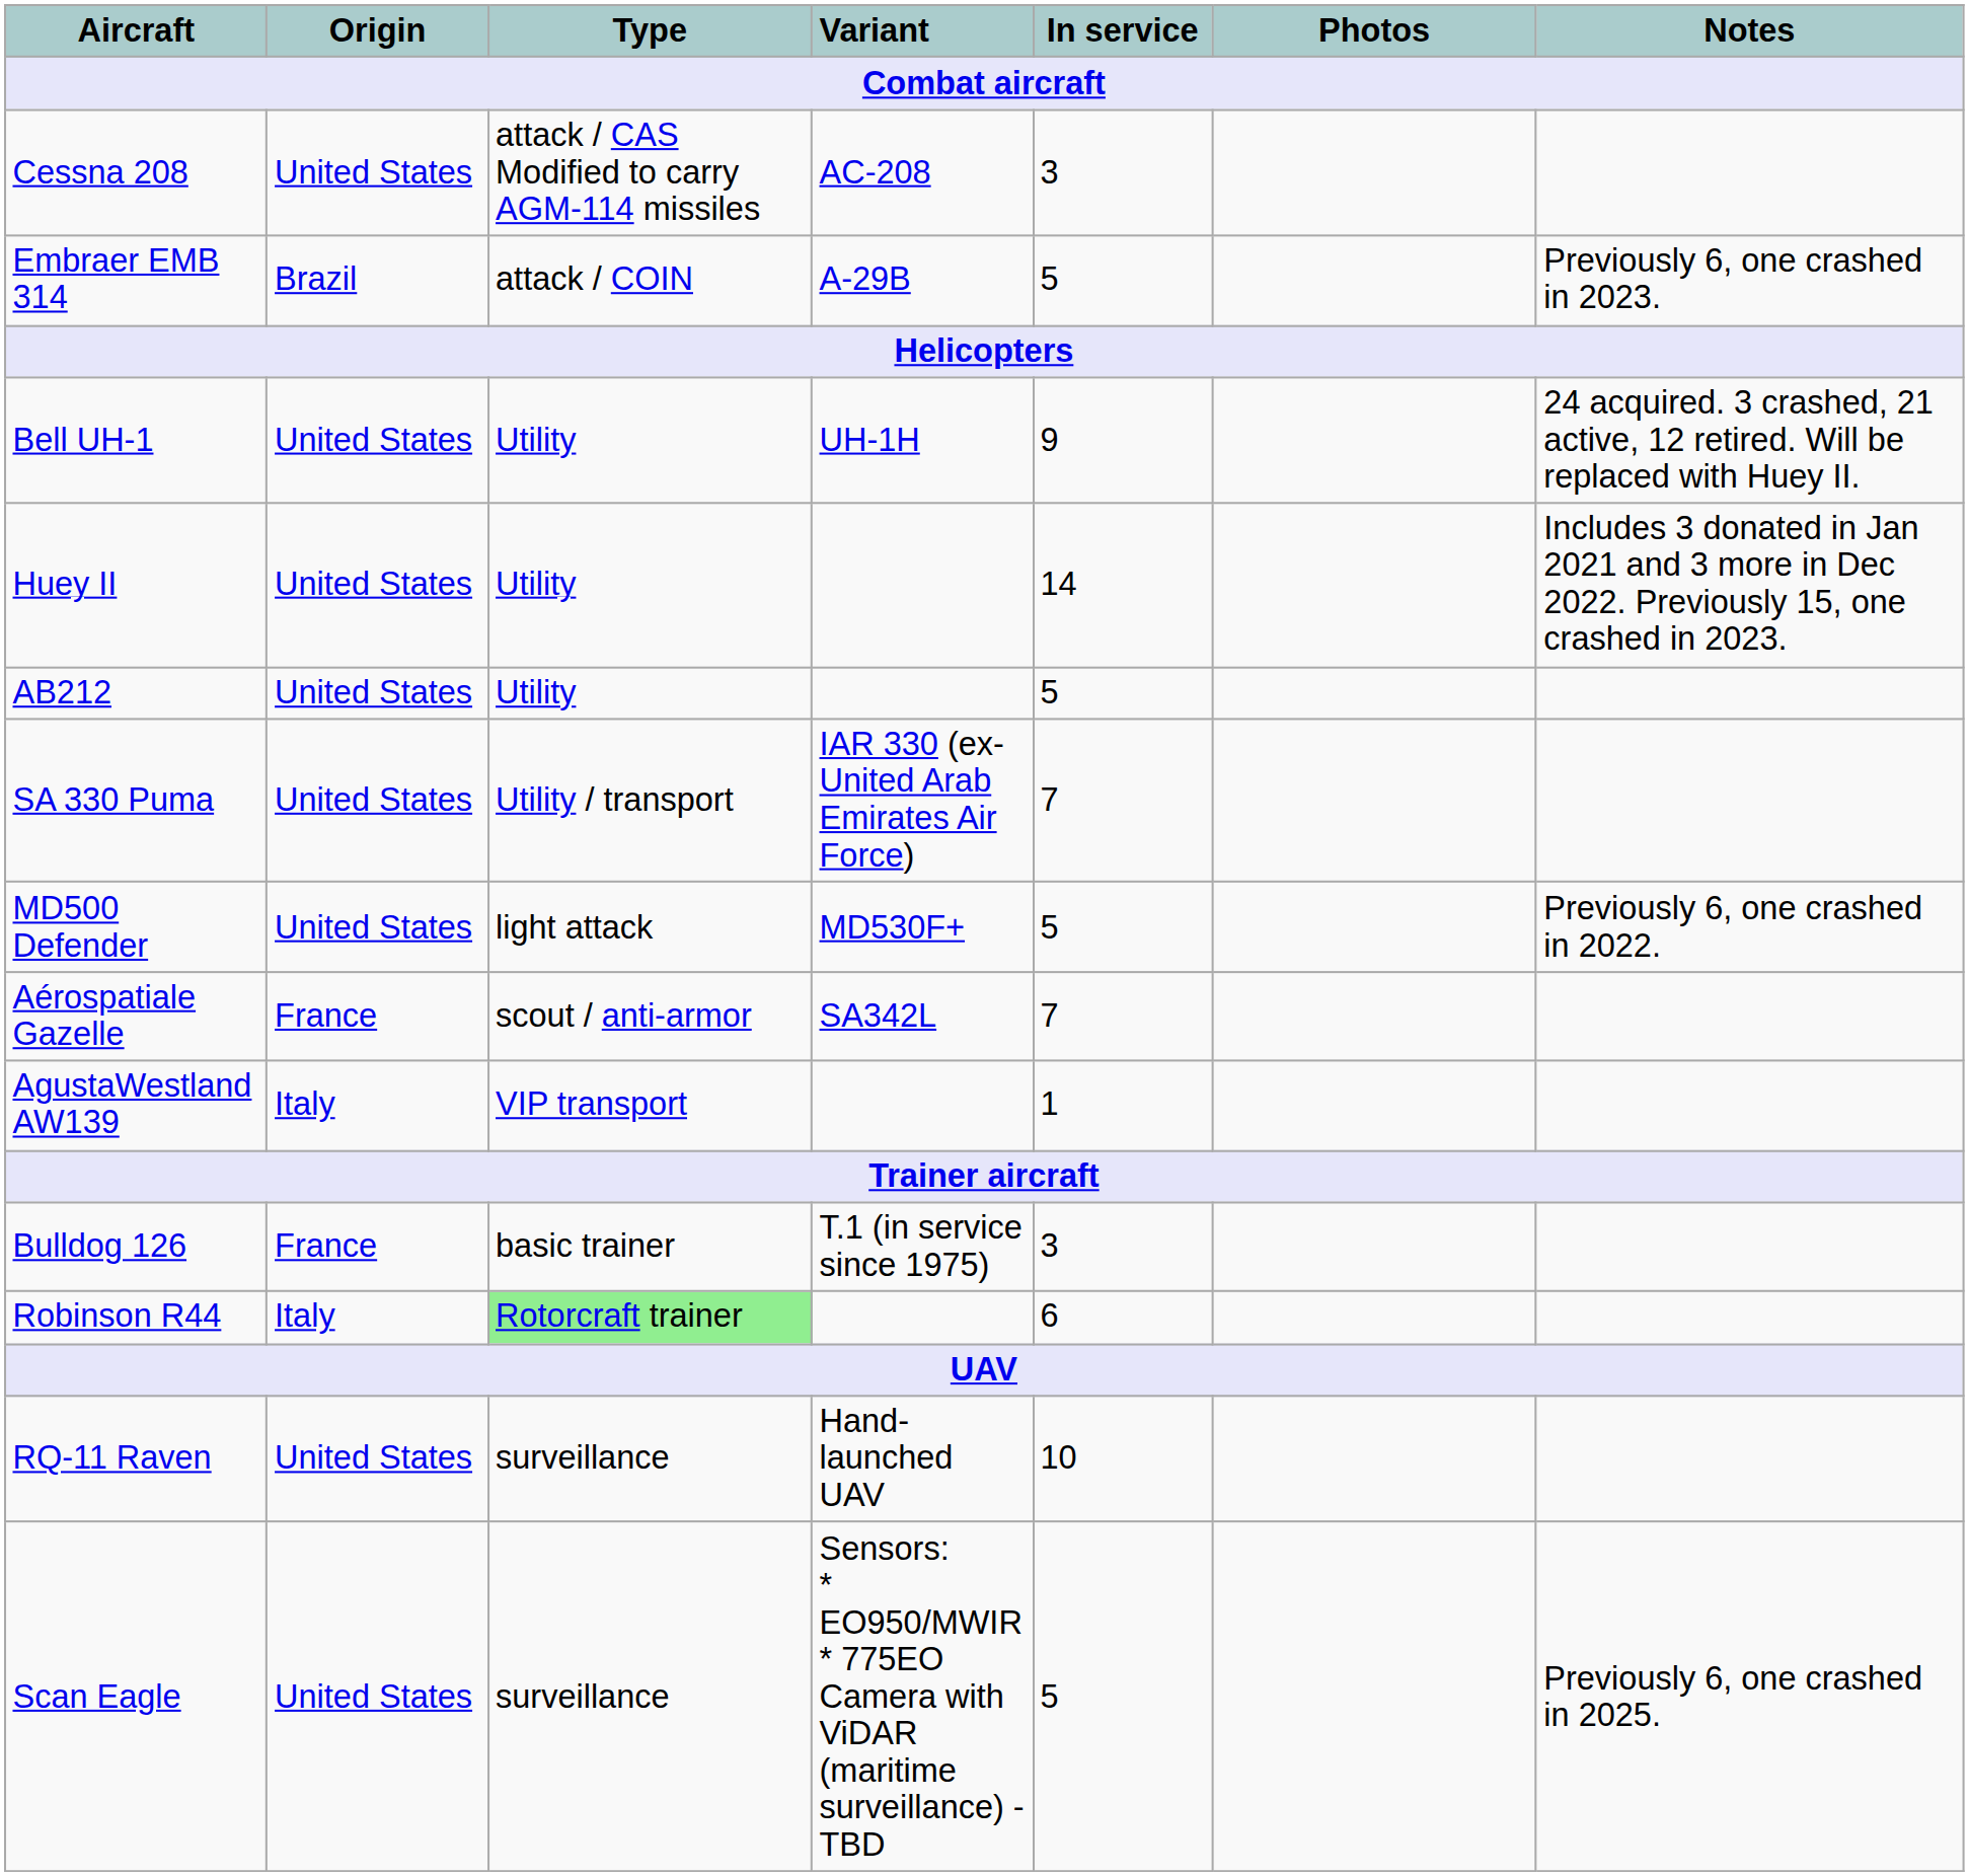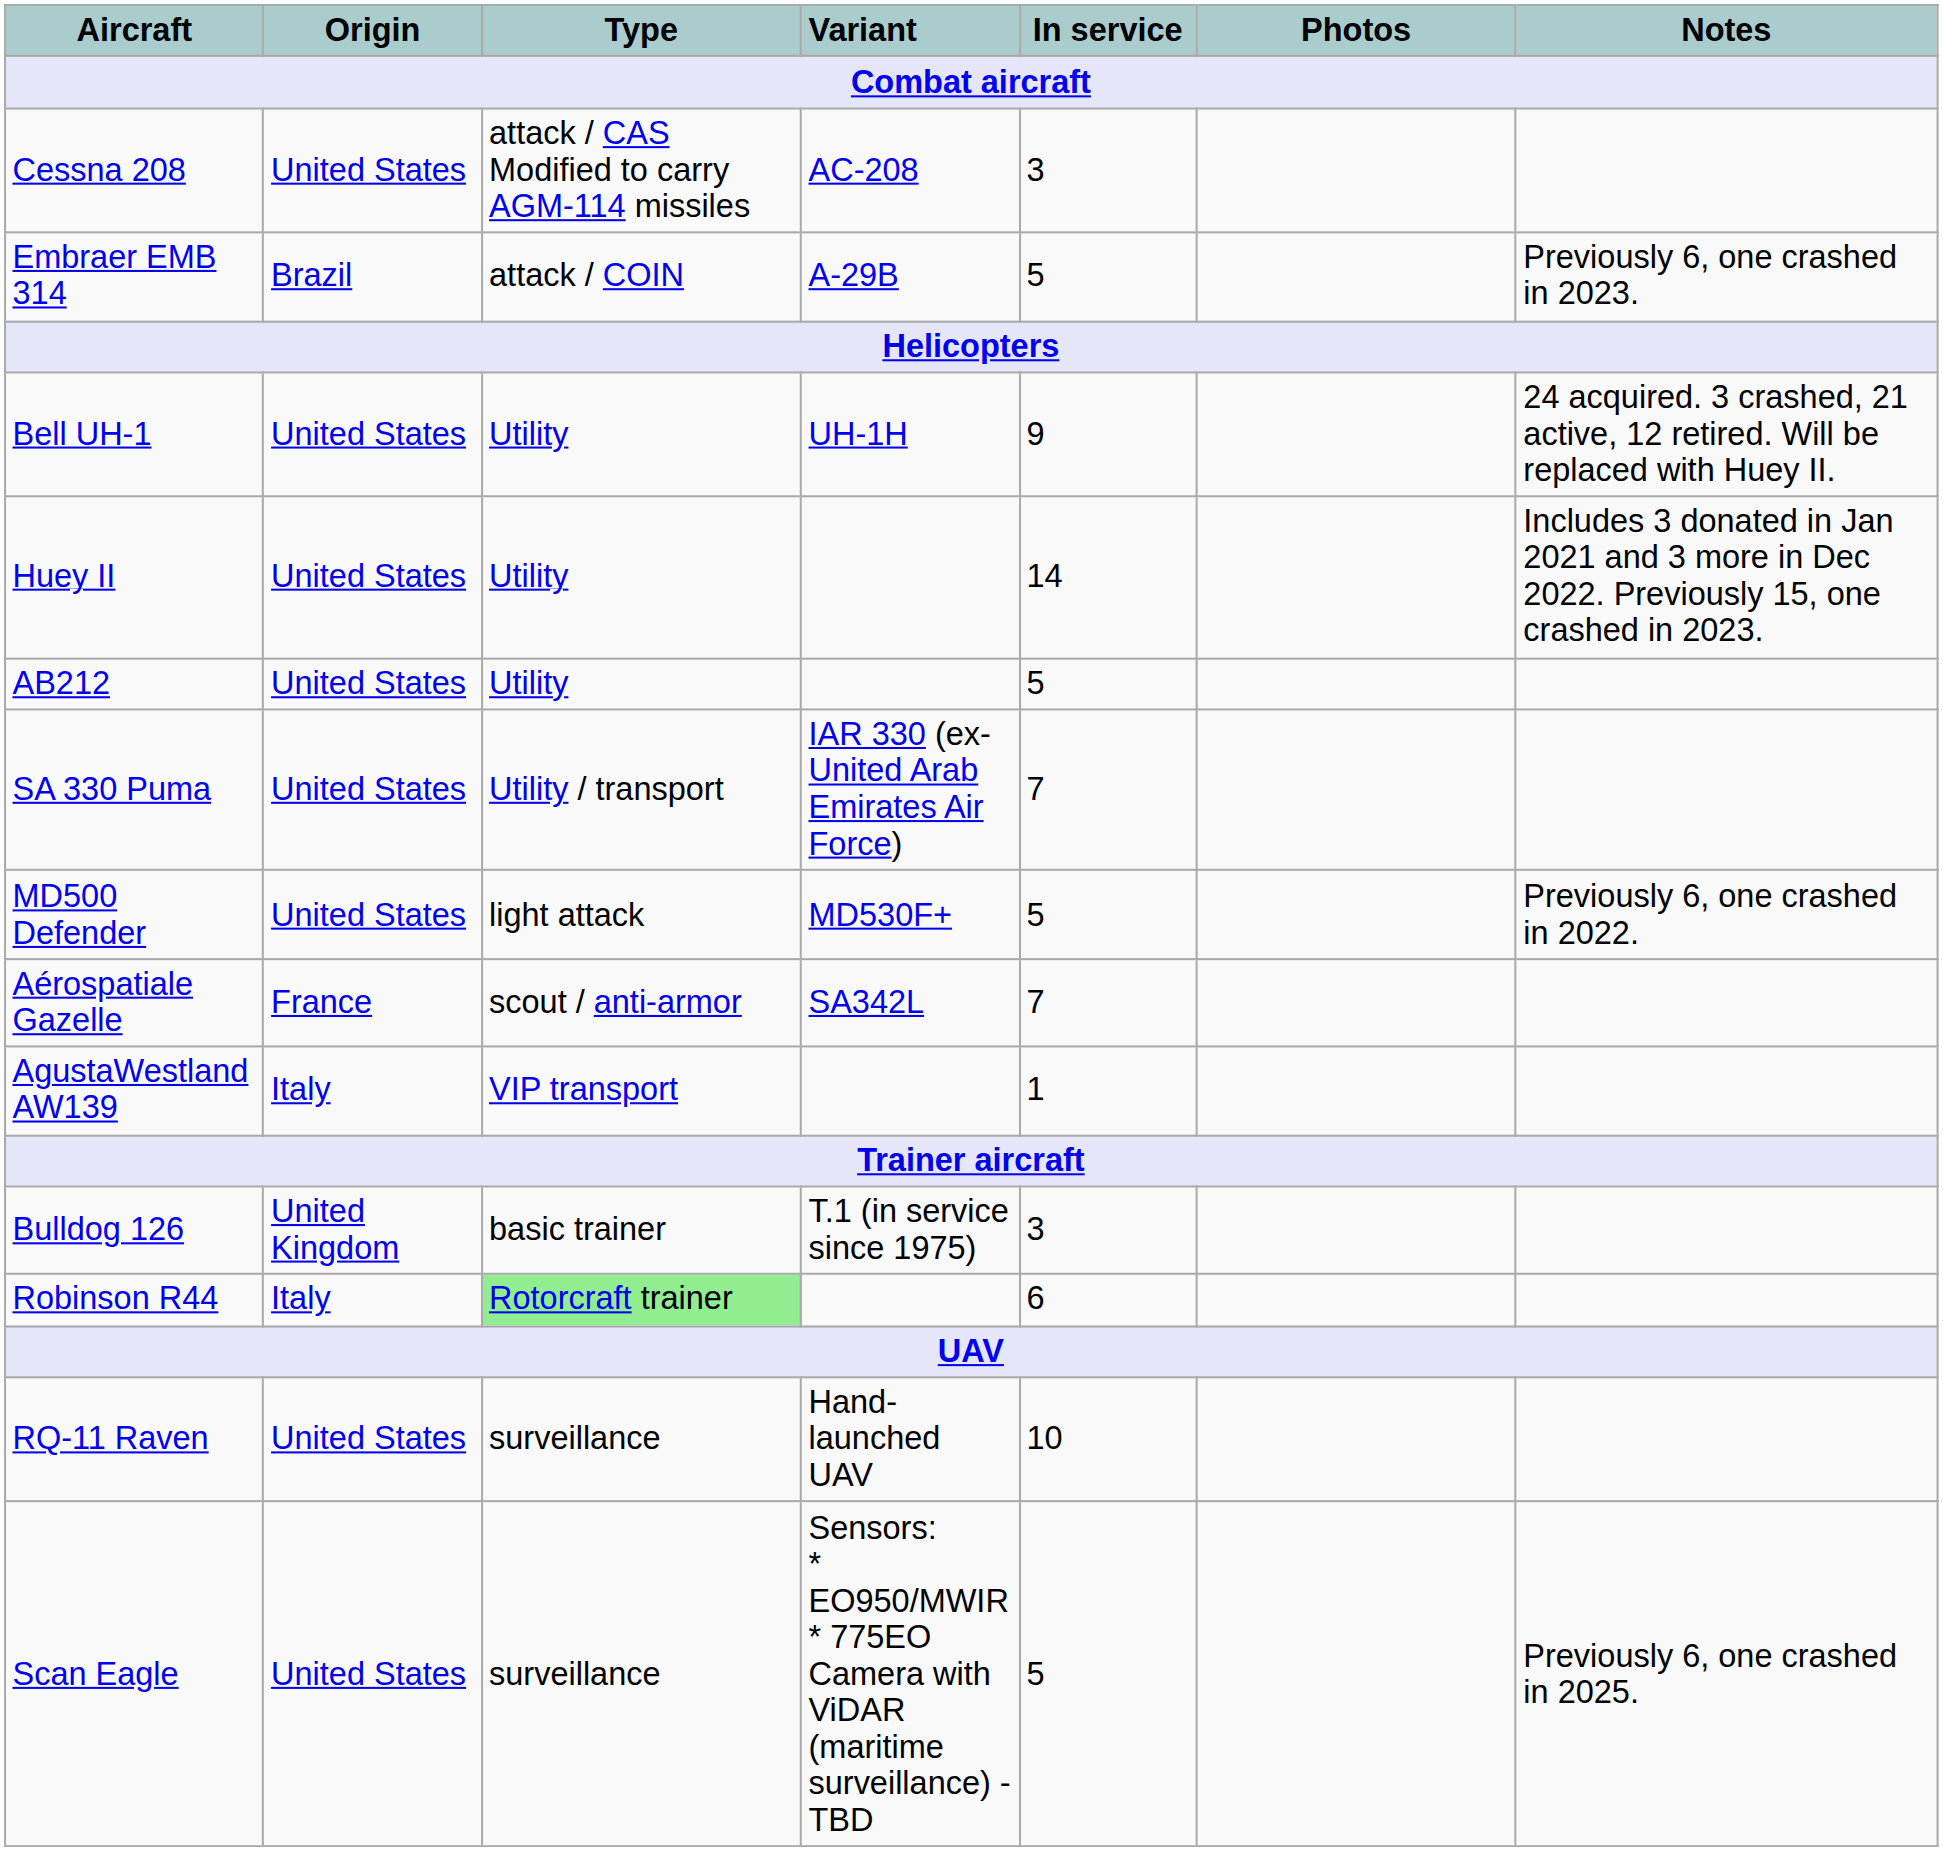 <table class="wikitable">
 <tr>
 <th style="width:120px; text-align:center; background:#acc;">Aircraft</th>
 <th style="width:100px; text-align:center; background:#acc;">Origin</th>
 <th style="width:150px; text-align:center; background:#acc;">Type</th>
 <th style="width:100px; text-align:left; background:#acc;">Variant</th>
 <th style="width:80px; text-align:center; background:#acc;">In service</th>
 <th style="width:150px; text-align:center; background:#acc;">Photos</th>
 <th style="width:200px; text-align:center; background:#acc;">Notes</th>
 </tr>
 <tr>
 <th style="text-align:center; background:lavender;" colspan="7"><a href='#'>Combat aircraft</a></th>
 </tr>
 <tr>
 <td><a href='#'>Cessna 208</a></td>
 <td><a href='#'>United States</a></td>
 <td>attack / <a href='#'>CAS</a><br>Modified to carry <a href='#'>AGM-114</a> missiles</td>
 <td><a href='#'>AC-208</a></td>
 <td>3</td>
 <td></td>
 <td></td>
 </tr>
 <tr>
 <td><a href='#'>Embraer EMB 314</a></td>
 <td><a href='#'>Brazil</a></td>
 <td>attack / <a href='#'>COIN</a></td>
 <td><a href='#'>A-29B</a></td>
 <td>5</td>
 <td></td>
 <td>Previously 6, one crashed in 2023.</td>
 </tr>
 <tr>
 <th style="text-align:center; background:lavender;" colspan="7"><a href='#'>Helicopters</a></th>
 </tr>
 <tr>
 <td><a href='#'>Bell UH-1</a></td>
 <td><a href='#'>United States</a></td>
 <td><a href='#'>Utility</a></td>
 <td><a href='#'>UH-1H</a></td>
 <td>9</td>
 <td></td>
 <td>24 acquired. 3 crashed, 21 active, 12 retired. Will be replaced with Huey II.</td>
 </tr>
 <tr>
 <td><a href='#'>Huey II</a></td>
 <td><a href='#'>United States</a></td>
 <td><a href='#'>Utility</a></td>
 <td></td>
 <td>14</td>
 <td></td>
 <td>Includes 3 donated in Jan 2021 and 3 more in Dec 2022. Previously 15, one crashed in 2023.</td>
 </tr>
 <tr>
 <td><a href='#'>AB212</a></td>
 <td><a href='#'>United States</a></td>
 <td><a href='#'>Utility</a></td>
 <td></td>
 <td>5</td>
 <td></td>
 <td></td>
 </tr>
 <tr>
 <td><a href='#'>SA 330 Puma</a></td>
 <td><a href='#'>United States</a></td>
 <td><a href='#'>Utility</a> / transport</td>
 <td><a href='#'>IAR 330</a> (ex-<a href='#'>United Arab Emirates Air Force</a>)</td>
 <td>7</td>
 <td></td>
 <td></td>
 </tr>
 <tr>
 <td><a href='#'>MD500 Defender</a></td>
 <td><a href='#'>United States</a></td>
 <td>light attack</td>
 <td><a href='#'>MD530F+</a></td>
 <td>5</td>
 <td></td>
 <td>Previously 6, one crashed in 2022.</td>
 </tr>
 <tr>
 <td><a href='#'>Aérospatiale Gazelle</a></td>
 <td><a href='#'>France</a></td>
 <td>scout / <a href='#'>anti-armor</a></td>
 <td><a href='#'>SA342L</a></td>
 <td>7</td>
 <td></td>
 <td></td>
 </tr>
 <tr>
 <td><a href='#'>AgustaWestland AW139</a></td>
 <td><a href='#'>Italy</a></td>
 <td><a href='#'>VIP transport</a></td>
 <td></td>
 <td>1</td>
 <td></td>
 <td></td>
 </tr>
 <tr>
 <th style="text-align:center; background:lavender;" colspan="7"><a href='#'>Trainer aircraft</a></th>
 </tr>
 <tr>
 <td><a href='#'>Bulldog 126</a></td>
-<td><a href='#'>France</a></td>
+<td><a href='#'>United Kingdom</a></td>
 <td>basic trainer</td>
 <td>T.1 (in service since 1975)</td>
 <td>3</td>
 <td></td>
 <td></td>
 </tr>
 <tr>
 <td><a href='#'>Robinson R44</a></td>
 <td><a href='#'>Italy</a></td>
 <td style="background: lightgreen;"><a href='#'>Rotorcraft</a> trainer</td>
 <td></td>
 <td>6</td>
 <td></td>
 <td></td>
 </tr>
 <tr>
 <th style="text-align:center; background:lavender;" colspan="7"><a href='#'>UAV</a></th>
 </tr>
 <tr>
 <td><a href='#'>RQ-11 Raven</a></td>
 <td><a href='#'>United States</a></td>
 <td>surveillance</td>
 <td>Hand-launched UAV</td>
 <td>10</td>
 <td></td>
 <td></td>
 </tr>
 <tr>
 <td><a href='#'>Scan Eagle</a></td>
 <td><a href='#'>United States</a></td>
 <td>surveillance</td>
 <td>Sensors:<br>* EO950/MWIR<br>* 775EO Camera with ViDAR (maritime surveillance) - TBD </td>
 <td>5</td>
 <td></td>
 <td>Previously 6, one crashed in 2025.</td>
 </tr>
 </table>
